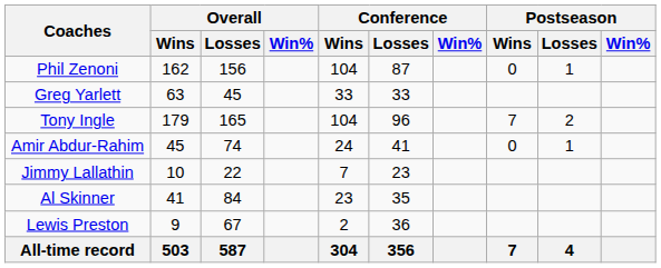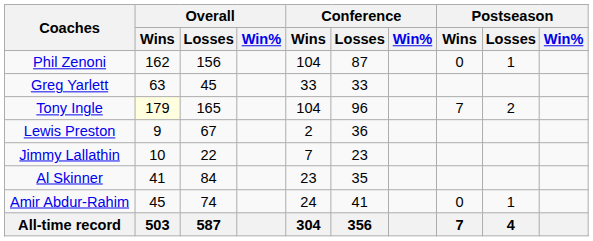 <table class="wikitable" style="text-align:center; font-size:95%">
 <tr>
 <th rowspan="2" style="width:250px;">Coaches</th>
 <th colspan="3">Overall</th>
 <th colspan="3">Conference</th>
 <th colspan="3">Postseason</th>
 </tr>
 <tr>
 <th width="48">Wins</th>
 <th width="48">Losses</th>
 <th width="48"><a href='#'>Win%</a></th>
 <th width="48">Wins</th>
 <th width="48">Losses</th>
 <th width="48"><a href='#'>Win%</a></th>
 <th width="48">Wins</th>
 <th width="48">Losses</th>
 <th width="48"><a href='#'>Win%</a></th>
 </tr>
 <tr>
 <td><a href='#'>Phil Zenoni</a></td>
 <td>162</td>
 <td>156</td>
 <td></td>
 <td>104</td>
 <td>87</td>
 <td></td>
 <td>0</td>
 <td>1</td>
 <td></td>
 </tr>
 <tr>
 <td><a href='#'>Greg Yarlett</a></td>
 <td>63</td>
 <td>45</td>
 <td></td>
 <td>33</td>
 <td>33</td>
 <td></td>
 <td></td>
 <td></td>
 <td></td>
 </tr>
 <tr>
 <td><a href='#'>Tony Ingle</a></td>
-<td>179</td>
+<td style="background: lightyellow;">179</td>
 <td>165</td>
 <td></td>
 <td>104</td>
 <td>96</td>
 <td></td>
 <td>7</td>
 <td>2</td>
 <td></td>
 </tr>
 <tr>
-<td><a href='#'>Amir Abdur-Rahim</a></td>
-<td>45</td>
-<td>74</td>
+<td><a href='#'>Lewis Preston</a></td>
+<td>9</td>
+<td>67</td>
 <td></td>
-<td>24</td>
-<td>41</td>
+<td>2</td>
+<td>36</td>
 <td></td>
-<td>0</td>
-<td>1</td>
+<td></td>
+<td></td>
 <td></td>
 </tr>
 <tr>
 <td><a href='#'>Jimmy Lallathin</a></td>
 <td>10</td>
 <td>22</td>
 <td></td>
 <td>7</td>
 <td>23</td>
 <td></td>
 <td></td>
 <td></td>
 <td></td>
 </tr>
 <tr>
 <td><a href='#'>Al Skinner</a></td>
 <td>41</td>
 <td>84</td>
 <td></td>
 <td>23</td>
 <td>35</td>
 <td></td>
 <td></td>
 <td></td>
 <td></td>
 </tr>
 <tr>
-<td><a href='#'>Lewis Preston</a></td>
-<td>9</td>
-<td>67</td>
+<td><a href='#'>Amir Abdur-Rahim</a></td>
+<td>45</td>
+<td>74</td>
 <td></td>
-<td>2</td>
-<td>36</td>
+<td>24</td>
+<td>41</td>
 <td></td>
-<td></td>
-<td></td>
+<td>0</td>
+<td>1</td>
 <td></td>
 </tr>
 <tr>
 <th>All-time record</th>
 <th>503</th>
 <th>587</th>
 <th></th>
 <th>304</th>
 <th>356</th>
 <th></th>
 <th>7</th>
 <th>4</th>
 <th></th>
 </tr>
 </table>
